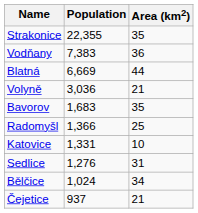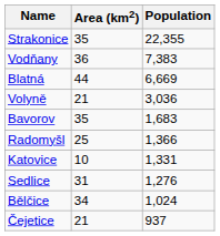 <table class="wikitable sortable">
 <tr>
 <th>Name</th>
+<th>Area (km<sup>2</sup>)</th>
 <th>Population</th>
-<th>Area (km<sup>2</sup>)</th>
 </tr>
 <tr>
 <td><a href='#'>Strakonice</a></td>
+<td>35</td>
 <td>22,355</td>
-<td>35</td>
 </tr>
 <tr>
 <td><a href='#'>Vodňany</a></td>
+<td>36</td>
 <td>7,383</td>
-<td>36</td>
 </tr>
 <tr>
 <td><a href='#'>Blatná</a></td>
+<td>44</td>
 <td>6,669</td>
-<td>44</td>
 </tr>
 <tr>
 <td><a href='#'>Volyně</a></td>
+<td>21</td>
 <td>3,036</td>
-<td>21</td>
 </tr>
 <tr>
 <td><a href='#'>Bavorov</a></td>
+<td>35</td>
 <td>1,683</td>
-<td>35</td>
 </tr>
 <tr>
 <td><a href='#'>Radomyšl</a></td>
+<td>25</td>
 <td>1,366</td>
-<td>25</td>
 </tr>
 <tr>
 <td><a href='#'>Katovice</a></td>
+<td>10</td>
 <td>1,331</td>
-<td>10</td>
 </tr>
 <tr>
 <td><a href='#'>Sedlice</a></td>
+<td>31</td>
 <td>1,276</td>
-<td>31</td>
 </tr>
 <tr>
 <td><a href='#'>Bělčice</a></td>
+<td>34</td>
 <td>1,024</td>
-<td>34</td>
 </tr>
 <tr>
 <td><a href='#'>Čejetice</a></td>
+<td>21</td>
 <td>937</td>
-<td>21</td>
 </tr>
 </table>
